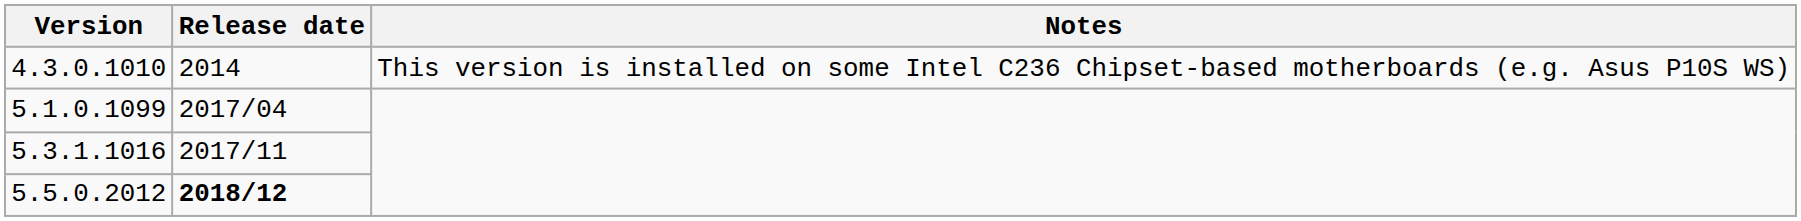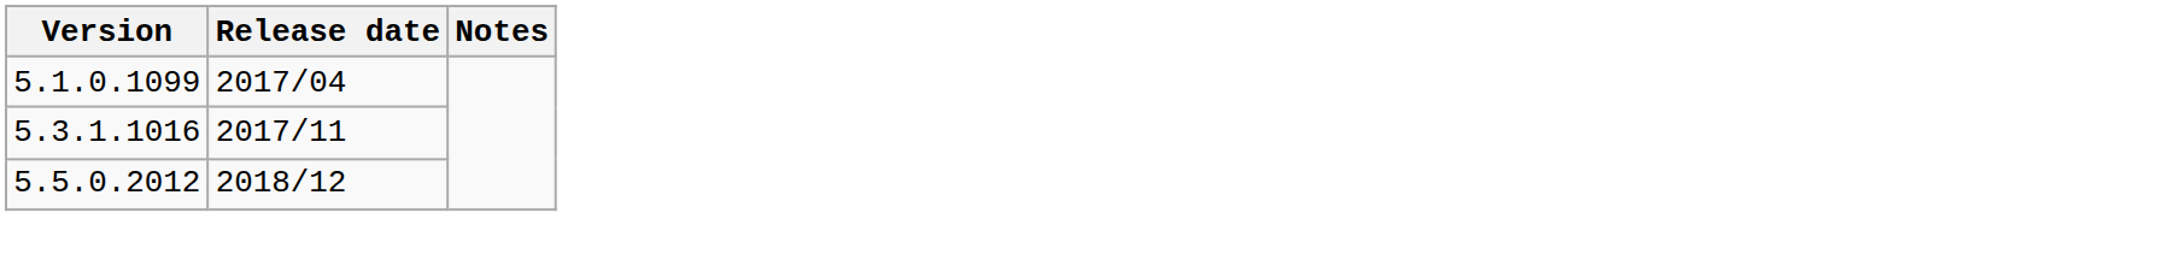 <table class="wikitable">
 <tr>
 <th>Version</th>
 <th>Release date</th>
 <th>Notes</th>
-</tr>
-<tr>
-<td>4.3.0.1010</td>
-<td>2014</td>
-<td>This version is installed on some Intel C236 Chipset-based motherboards (e.g. Asus P10S WS)</td>
 </tr>
 <tr>
 <td>5.1.0.1099</td>
 <td>2017/04</td>
 </tr>
 <tr>
 <td>5.3.1.1016</td>
 <td>2017/11</td>
 </tr>
 <tr>
 <td>5.5.0.2012</td>
-<td><strong>2018/12</strong></td>
+<td>2018/12</td>
 </tr>
 </table>
